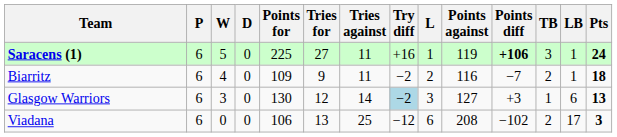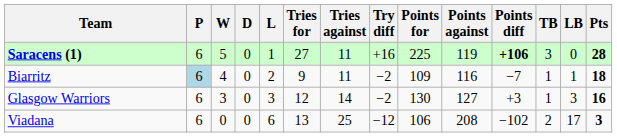 <table class="wikitable" style="text-align:center">
 <tr>
 <th width="200">Team</th>
 <th width="20">P</th>
 <th width="20">W</th>
 <th width="20">D</th>
-<th width="20">Points for</th>
+<th width="20">L</th>
 <th width="20">Tries for</th>
 <th width="20">Tries against</th>
 <th width="20">Try diff</th>
-<th width="20">L</th>
+<th width="20">Points for</th>
 <th width="20">Points against</th>
 <th width="25">Points diff</th>
 <th width="20">TB</th>
 <th width="20">LB</th>
 <th width="20">Pts</th>
 </tr>
 <tr style="background:#cfc">
 <td align="left"> <strong><a href='#'>Saracens</a> (1)</strong></td>
 <td>6</td>
 <td>5</td>
 <td>0</td>
-<td>225</td>
+<td>1</td>
 <td>27</td>
 <td>11</td>
 <td>+16</td>
-<td>1</td>
+<td>225</td>
 <td>119</td>
 <td><strong>+106</strong></td>
 <td>3</td>
-<td>1</td>
-<td><strong>24</strong></td>
+<td>0</td>
+<td><strong>28</strong></td>
 </tr>
 <tr>
 <td align="left"> <a href='#'>Biarritz</a></td>
-<td>6</td>
+<td style="background: lightblue;">6</td>
 <td>4</td>
 <td>0</td>
-<td>109</td>
+<td>2</td>
 <td>9</td>
 <td>11</td>
 <td>−2</td>
-<td>2</td>
+<td>109</td>
 <td>116</td>
 <td>−7</td>
-<td>2</td>
+<td>1</td>
 <td>1</td>
 <td><strong>18</strong></td>
 </tr>
 <tr>
 <td align="left"> <a href='#'>Glasgow Warriors</a></td>
 <td>6</td>
 <td>3</td>
 <td>0</td>
-<td>130</td>
+<td>3</td>
 <td>12</td>
 <td>14</td>
-<td style="background: lightblue;">−2</td>
-<td>3</td>
+<td>−2</td>
+<td>130</td>
 <td>127</td>
 <td>+3</td>
 <td>1</td>
-<td>6</td>
-<td><strong>13</strong></td>
+<td>3</td>
+<td><strong>16</strong></td>
 </tr>
 <tr>
 <td align="left"> <a href='#'>Viadana</a></td>
 <td>6</td>
 <td>0</td>
 <td>0</td>
-<td>106</td>
+<td>6</td>
 <td>13</td>
 <td>25</td>
 <td>−12</td>
-<td>6</td>
+<td>106</td>
 <td>208</td>
 <td>−102</td>
 <td>2</td>
 <td>17</td>
 <td><strong>3</strong></td>
 </tr>
 </table>
